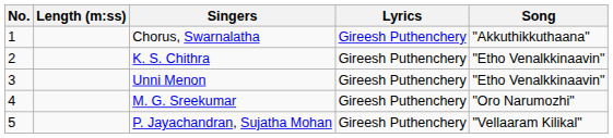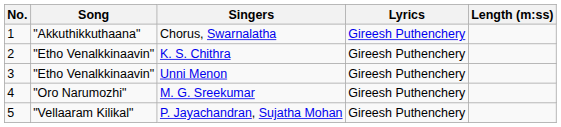 <table class="wikitable" style="font-size:95%;">
 <tr>
 <th>No.</th>
-<th>Length (m:ss)</th>
+<th>Song</th>
 <th>Singers</th>
 <th>Lyrics</th>
-<th>Song</th>
+<th>Length (m:ss)</th>
 </tr>
 <tr>
 <td>1</td>
-<td></td>
+<td>"Akkuthikkuthaana"</td>
 <td>Chorus, <a href='#'>Swarnalatha</a></td>
 <td><a href='#'>Gireesh Puthenchery</a></td>
-<td>"Akkuthikkuthaana"</td>
+<td></td>
 </tr>
 <tr>
 <td>2</td>
-<td></td>
+<td>"Etho Venalkkinaavin"</td>
 <td><a href='#'>K. S. Chithra</a></td>
 <td>Gireesh Puthenchery</td>
-<td>"Etho Venalkkinaavin"</td>
+<td></td>
 </tr>
 <tr>
 <td>3</td>
-<td></td>
+<td>"Etho Venalkkinaavin"</td>
 <td><a href='#'>Unni Menon</a></td>
 <td>Gireesh Puthenchery</td>
-<td>"Etho Venalkkinaavin"</td>
+<td></td>
 </tr>
 <tr>
 <td>4</td>
-<td></td>
+<td>"Oro Narumozhi"</td>
 <td><a href='#'>M. G. Sreekumar</a></td>
 <td>Gireesh Puthenchery</td>
-<td>"Oro Narumozhi"</td>
+<td></td>
 </tr>
 <tr>
 <td>5</td>
-<td></td>
+<td>"Vellaaram Kilikal"</td>
 <td><a href='#'>P. Jayachandran</a>, <a href='#'>Sujatha Mohan</a></td>
 <td>Gireesh Puthenchery</td>
-<td>"Vellaaram Kilikal"</td>
+<td></td>
 </tr>
 </table>
